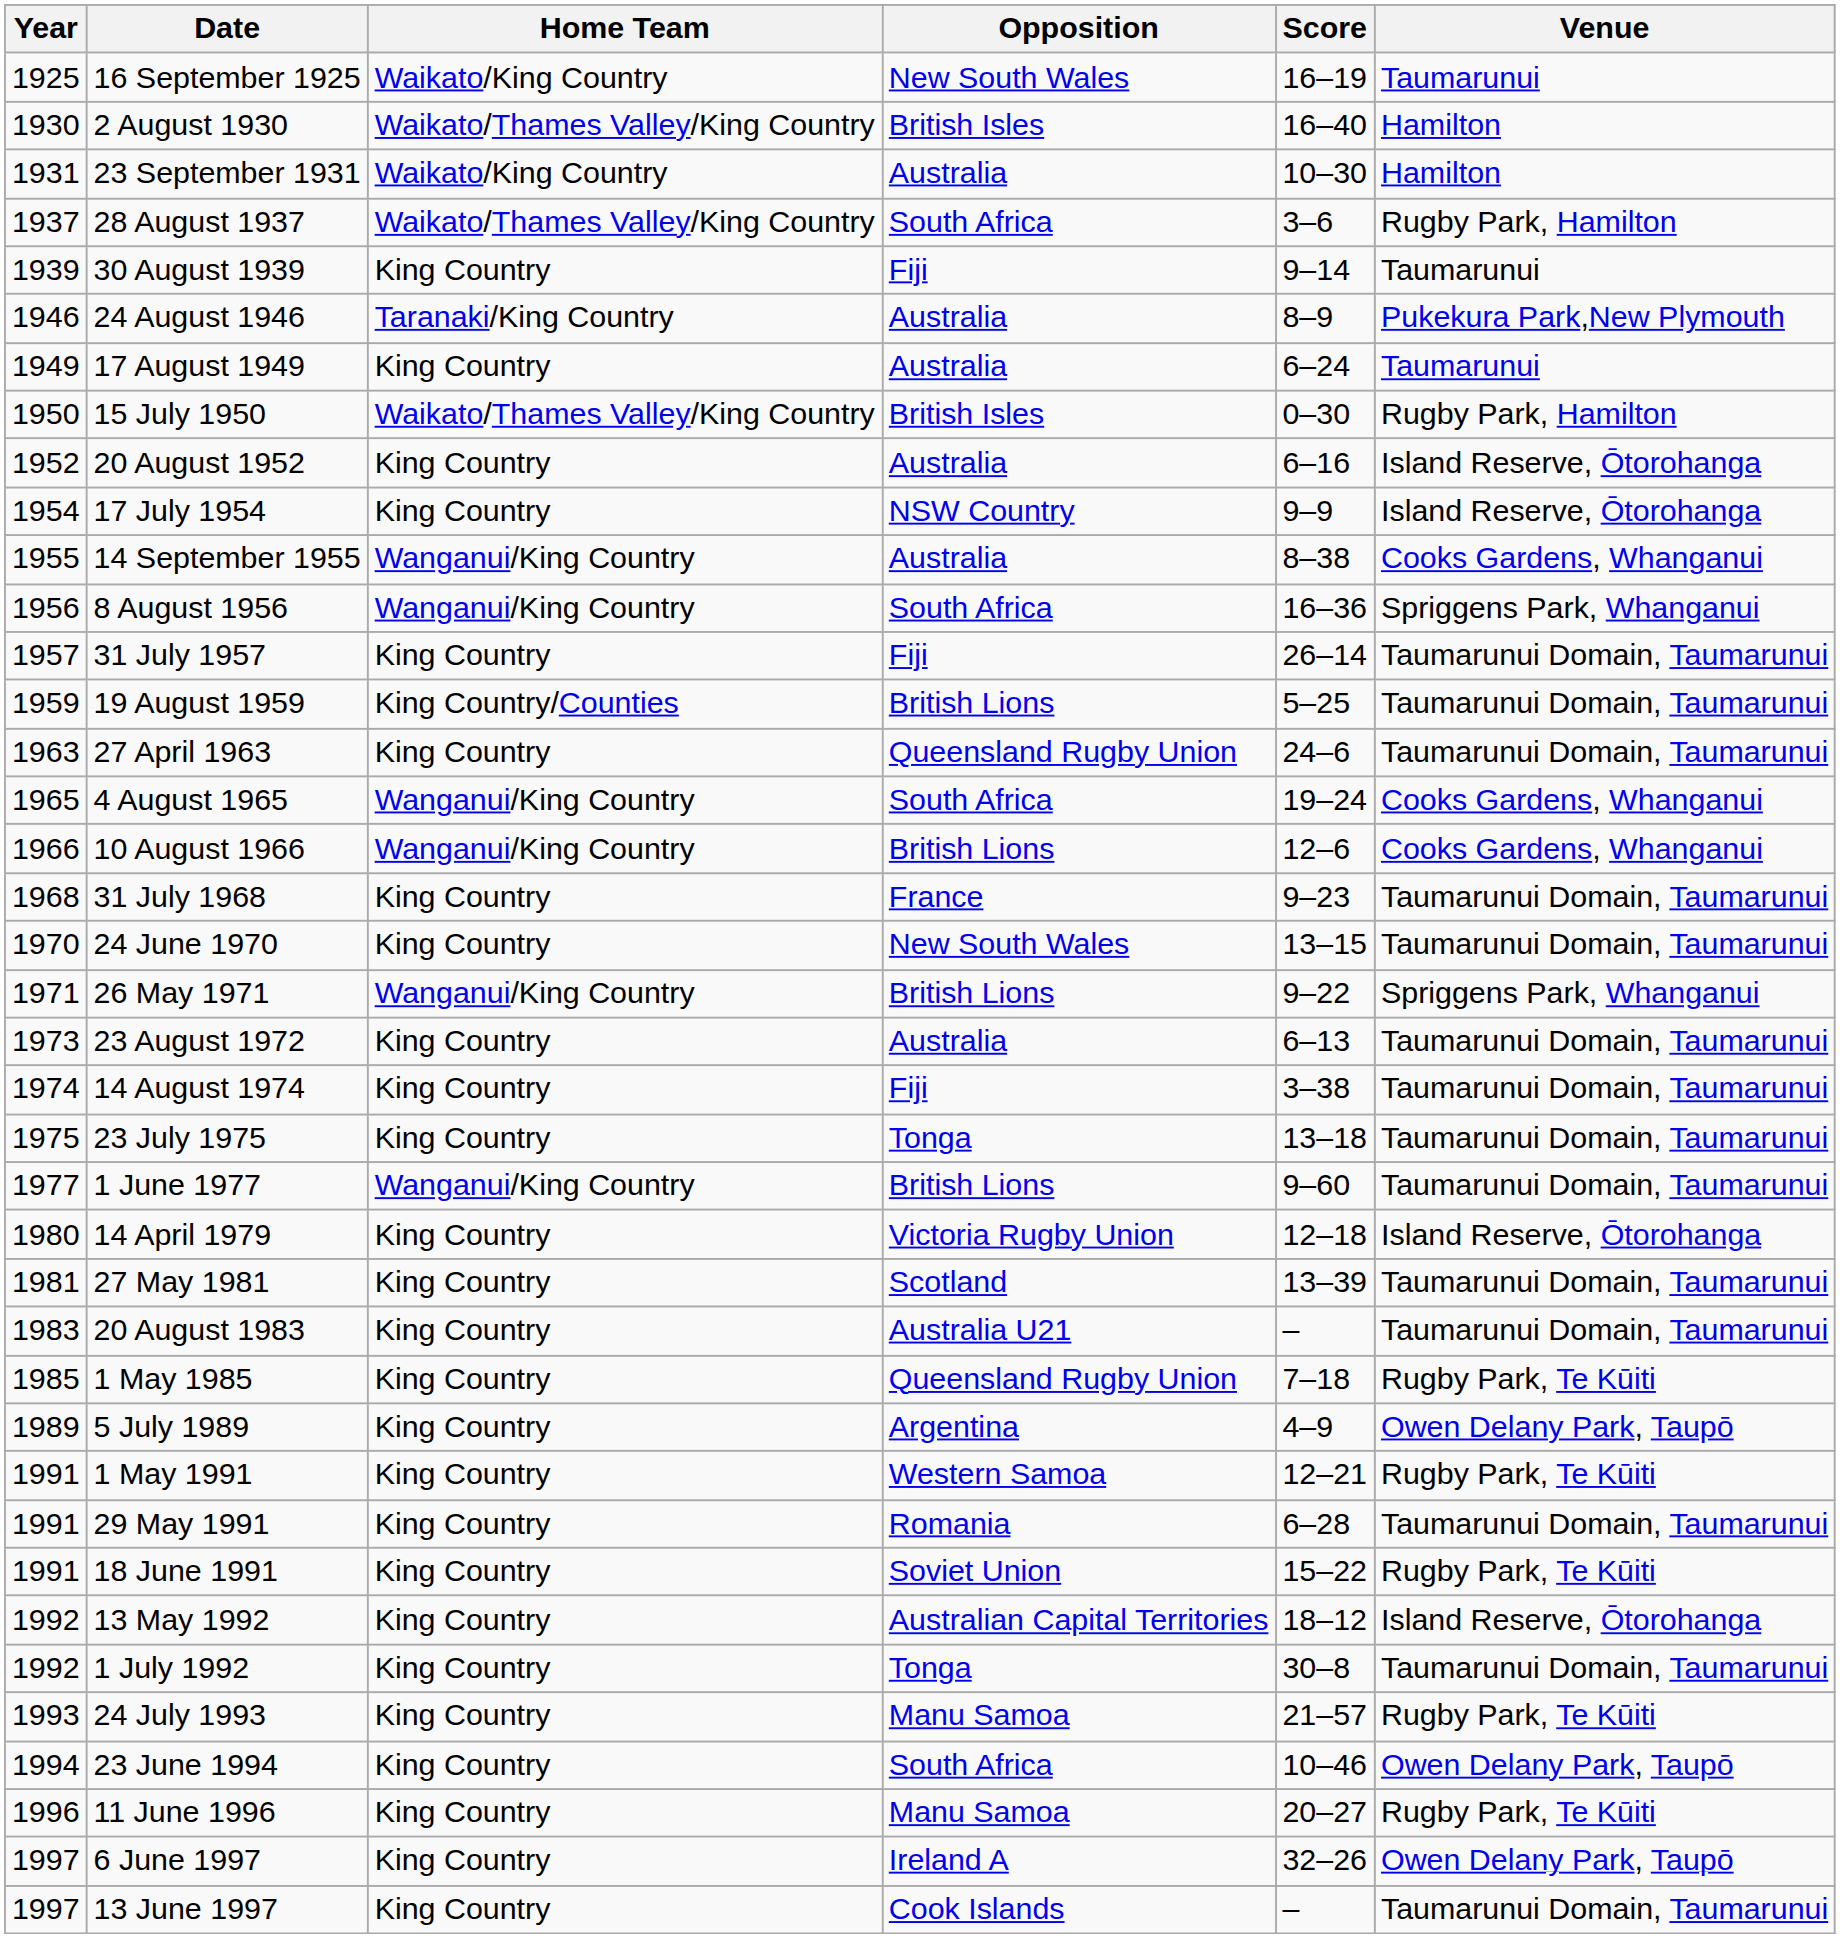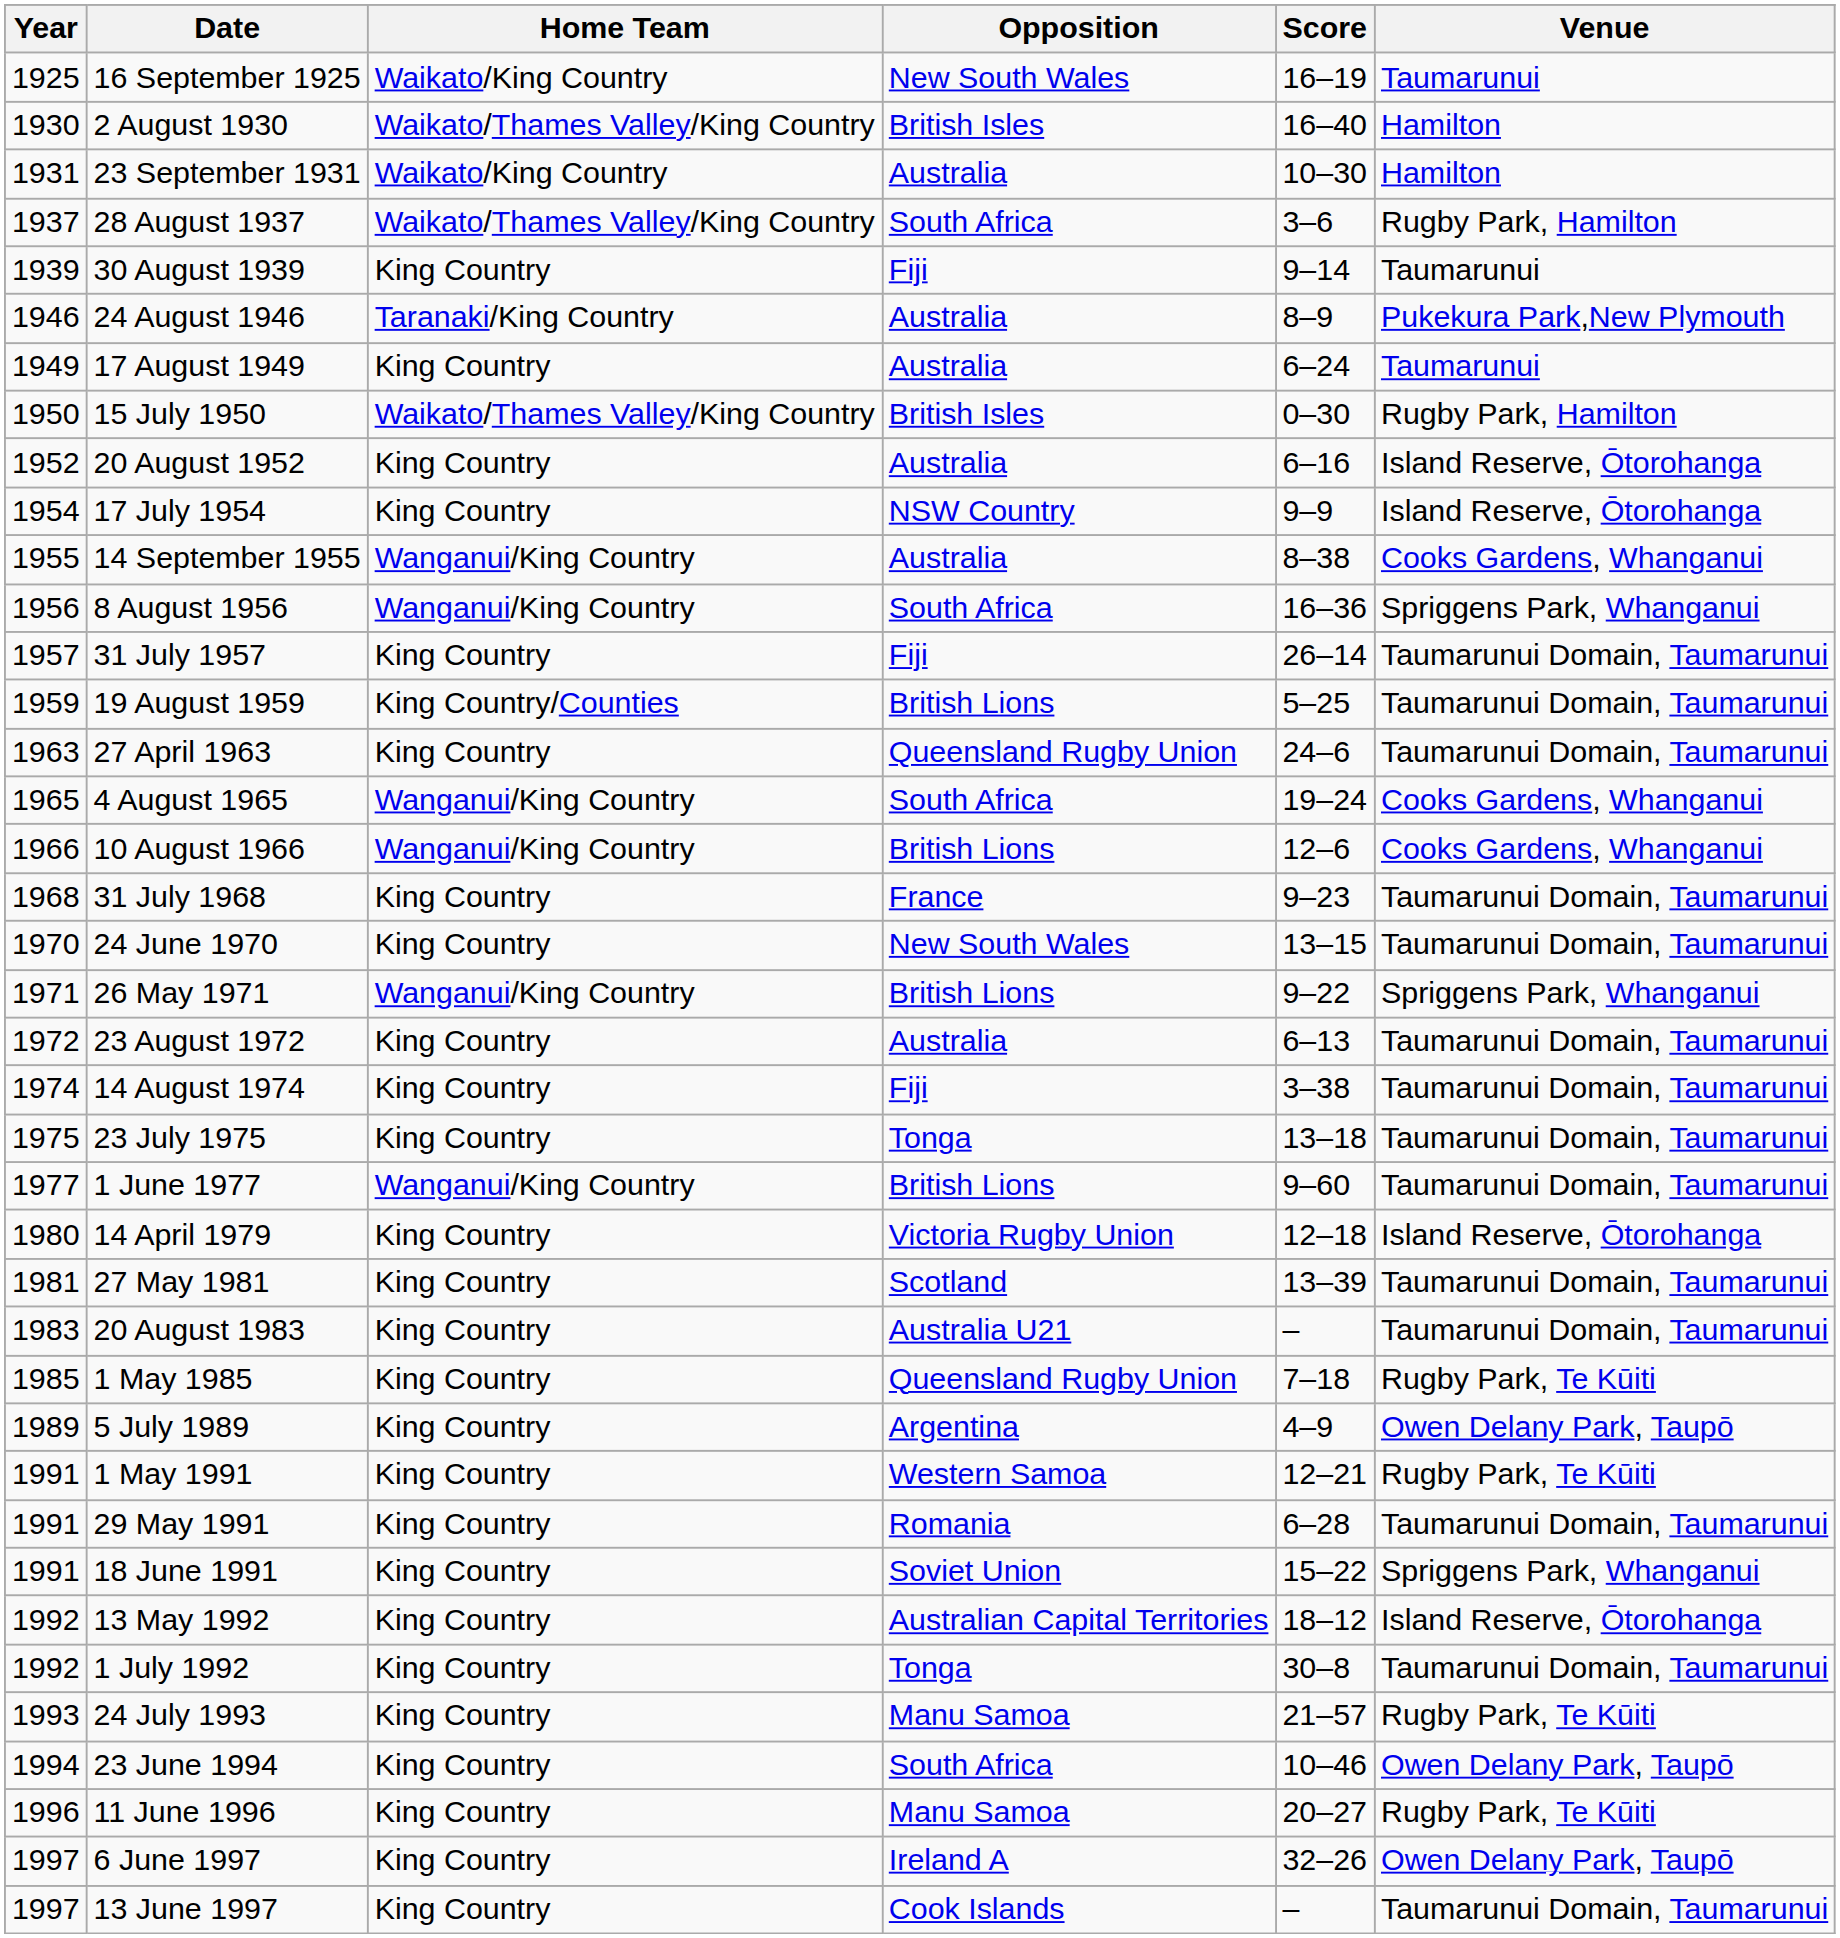 <table class="wikitable sortable">
 <tr>
 <th>Year</th>
 <th>Date</th>
 <th>Home Team</th>
 <th>Opposition</th>
 <th>Score</th>
 <th>Venue</th>
 </tr>
 <tr>
 <td>1925</td>
 <td>16 September 1925</td>
 <td><a href='#'>Waikato</a>/King Country</td>
 <td><a href='#'>New South Wales</a></td>
 <td>16–19</td>
 <td><a href='#'>Taumarunui</a></td>
 </tr>
 <tr>
 <td>1930</td>
 <td>2 August 1930</td>
 <td><a href='#'>Waikato</a>/<a href='#'>Thames Valley</a>/King Country</td>
 <td><a href='#'>British Isles</a></td>
 <td>16–40</td>
 <td><a href='#'>Hamilton</a></td>
 </tr>
 <tr>
 <td>1931</td>
 <td>23 September 1931</td>
 <td><a href='#'>Waikato</a>/King Country</td>
 <td><a href='#'>Australia</a></td>
 <td>10–30</td>
 <td><a href='#'>Hamilton</a></td>
 </tr>
 <tr>
 <td>1937</td>
 <td>28 August 1937</td>
 <td><a href='#'>Waikato</a>/<a href='#'>Thames Valley</a>/King Country</td>
 <td><a href='#'>South Africa</a></td>
 <td>3–6</td>
 <td>Rugby Park, <a href='#'>Hamilton</a></td>
 </tr>
 <tr>
 <td>1939</td>
 <td>30 August 1939</td>
 <td>King Country</td>
 <td><a href='#'>Fiji</a></td>
 <td>9–14</td>
 <td>Taumarunui</td>
 </tr>
 <tr>
 <td>1946</td>
 <td>24 August 1946</td>
 <td><a href='#'>Taranaki</a>/King Country</td>
 <td><a href='#'>Australia</a></td>
 <td>8–9</td>
 <td><a href='#'>Pukekura Park</a>,<a href='#'>New Plymouth</a></td>
 </tr>
 <tr>
 <td>1949</td>
 <td>17 August 1949</td>
 <td>King Country</td>
 <td><a href='#'>Australia</a></td>
 <td>6–24</td>
 <td><a href='#'>Taumarunui</a></td>
 </tr>
 <tr>
 <td>1950</td>
 <td>15 July 1950</td>
 <td><a href='#'>Waikato</a>/<a href='#'>Thames Valley</a>/King Country</td>
 <td><a href='#'>British Isles</a></td>
 <td>0–30</td>
 <td>Rugby Park, <a href='#'>Hamilton</a></td>
 </tr>
 <tr>
 <td>1952</td>
 <td>20 August 1952</td>
 <td>King Country</td>
 <td><a href='#'>Australia</a></td>
 <td>6–16</td>
 <td>Island Reserve, <a href='#'>Ōtorohanga</a></td>
 </tr>
 <tr>
 <td>1954</td>
 <td>17 July 1954</td>
 <td>King Country</td>
 <td><a href='#'>NSW Country</a></td>
 <td>9–9</td>
 <td>Island Reserve, <a href='#'>Ōtorohanga</a></td>
 </tr>
 <tr>
 <td>1955</td>
 <td>14 September 1955</td>
 <td><a href='#'>Wanganui</a>/King Country</td>
 <td><a href='#'>Australia</a></td>
 <td>8–38</td>
 <td><a href='#'>Cooks Gardens</a>, <a href='#'>Whanganui</a></td>
 </tr>
 <tr>
 <td>1956</td>
 <td>8 August 1956</td>
 <td><a href='#'>Wanganui</a>/King Country</td>
 <td><a href='#'>South Africa</a></td>
 <td>16–36</td>
 <td>Spriggens Park, <a href='#'>Whanganui</a></td>
 </tr>
 <tr>
 <td>1957</td>
 <td>31 July 1957</td>
 <td>King Country</td>
 <td><a href='#'>Fiji</a></td>
 <td>26–14</td>
 <td>Taumarunui Domain, <a href='#'>Taumarunui</a></td>
 </tr>
 <tr>
 <td>1959</td>
 <td>19 August 1959</td>
 <td>King Country/<a href='#'>Counties</a></td>
 <td><a href='#'>British Lions</a></td>
 <td>5–25</td>
 <td>Taumarunui Domain, <a href='#'>Taumarunui</a></td>
 </tr>
 <tr>
 <td>1963</td>
 <td>27 April 1963</td>
 <td>King Country</td>
 <td><a href='#'>Queensland Rugby Union</a></td>
 <td>24–6</td>
 <td>Taumarunui Domain, <a href='#'>Taumarunui</a></td>
 </tr>
 <tr>
 <td>1965</td>
 <td>4 August 1965</td>
 <td><a href='#'>Wanganui</a>/King Country</td>
 <td><a href='#'>South Africa</a></td>
 <td>19–24</td>
 <td><a href='#'>Cooks Gardens</a>, <a href='#'>Whanganui</a></td>
 </tr>
 <tr>
 <td>1966</td>
 <td>10 August 1966</td>
 <td><a href='#'>Wanganui</a>/King Country</td>
 <td><a href='#'>British Lions</a></td>
 <td>12–6</td>
 <td><a href='#'>Cooks Gardens</a>, <a href='#'>Whanganui</a></td>
 </tr>
 <tr>
 <td>1968</td>
 <td>31 July 1968</td>
 <td>King Country</td>
 <td><a href='#'>France</a></td>
 <td>9–23</td>
 <td>Taumarunui Domain, <a href='#'>Taumarunui</a></td>
 </tr>
 <tr>
 <td>1970</td>
 <td>24 June 1970</td>
 <td>King Country</td>
 <td><a href='#'>New South Wales</a></td>
 <td>13–15</td>
 <td>Taumarunui Domain, <a href='#'>Taumarunui</a></td>
 </tr>
 <tr>
 <td>1971</td>
 <td>26 May 1971</td>
 <td><a href='#'>Wanganui</a>/King Country</td>
 <td><a href='#'>British Lions</a></td>
 <td>9–22</td>
 <td>Spriggens Park, <a href='#'>Whanganui</a></td>
 </tr>
 <tr>
-<td>1973</td>
+<td>1972</td>
 <td>23 August 1972</td>
 <td>King Country</td>
 <td><a href='#'>Australia</a></td>
 <td>6–13</td>
 <td>Taumarunui Domain, <a href='#'>Taumarunui</a></td>
 </tr>
 <tr>
 <td>1974</td>
 <td>14 August 1974</td>
 <td>King Country</td>
 <td><a href='#'>Fiji</a></td>
 <td>3–38</td>
 <td>Taumarunui Domain, <a href='#'>Taumarunui</a></td>
 </tr>
 <tr>
 <td>1975</td>
 <td>23 July 1975</td>
 <td>King Country</td>
 <td><a href='#'>Tonga</a></td>
 <td>13–18</td>
 <td>Taumarunui Domain, <a href='#'>Taumarunui</a></td>
 </tr>
 <tr>
 <td>1977</td>
 <td>1 June 1977</td>
 <td><a href='#'>Wanganui</a>/King Country</td>
 <td><a href='#'>British Lions</a></td>
 <td>9–60</td>
 <td>Taumarunui Domain, <a href='#'>Taumarunui</a></td>
 </tr>
 <tr>
 <td>1980</td>
 <td>14 April 1979</td>
 <td>King Country</td>
 <td><a href='#'>Victoria Rugby Union</a></td>
 <td>12–18</td>
 <td>Island Reserve, <a href='#'>Ōtorohanga</a></td>
 </tr>
 <tr>
 <td>1981</td>
 <td>27 May 1981</td>
 <td>King Country</td>
 <td><a href='#'>Scotland</a></td>
 <td>13–39</td>
 <td>Taumarunui Domain, <a href='#'>Taumarunui</a></td>
 </tr>
 <tr>
 <td>1983</td>
 <td>20 August 1983</td>
 <td>King Country</td>
 <td><a href='#'>Australia U21</a></td>
 <td>–</td>
 <td>Taumarunui Domain, <a href='#'>Taumarunui</a></td>
 </tr>
 <tr>
 <td>1985</td>
 <td>1 May 1985</td>
 <td>King Country</td>
 <td><a href='#'>Queensland Rugby Union</a></td>
 <td>7–18</td>
 <td>Rugby Park, <a href='#'>Te Kūiti</a></td>
 </tr>
 <tr>
 <td>1989</td>
 <td>5 July 1989</td>
 <td>King Country</td>
 <td><a href='#'>Argentina</a></td>
 <td>4–9</td>
 <td><a href='#'>Owen Delany Park</a>, <a href='#'>Taupō</a></td>
 </tr>
 <tr>
 <td>1991</td>
 <td>1 May 1991</td>
 <td>King Country</td>
 <td><a href='#'>Western Samoa</a></td>
 <td>12–21</td>
 <td>Rugby Park, <a href='#'>Te Kūiti</a></td>
 </tr>
 <tr>
 <td>1991</td>
 <td>29 May 1991</td>
 <td>King Country</td>
 <td><a href='#'>Romania</a></td>
 <td>6–28</td>
 <td>Taumarunui Domain, <a href='#'>Taumarunui</a></td>
 </tr>
 <tr>
 <td>1991</td>
 <td>18 June 1991</td>
 <td>King Country</td>
 <td><a href='#'>Soviet Union</a></td>
 <td>15–22</td>
-<td>Rugby Park, <a href='#'>Te Kūiti</a></td>
+<td>Spriggens Park, <a href='#'>Whanganui</a></td>
 </tr>
 <tr>
 <td>1992</td>
 <td>13 May 1992</td>
 <td>King Country</td>
 <td><a href='#'>Australian Capital Territories</a></td>
 <td>18–12</td>
 <td>Island Reserve, <a href='#'>Ōtorohanga</a></td>
 </tr>
 <tr>
 <td>1992</td>
 <td>1 July 1992</td>
 <td>King Country</td>
 <td><a href='#'>Tonga</a></td>
 <td>30–8</td>
 <td>Taumarunui Domain, <a href='#'>Taumarunui</a></td>
 </tr>
 <tr>
 <td>1993</td>
 <td>24 July 1993</td>
 <td>King Country</td>
 <td><a href='#'>Manu Samoa</a></td>
 <td>21–57</td>
 <td>Rugby Park, <a href='#'>Te Kūiti</a></td>
 </tr>
 <tr>
 <td>1994</td>
 <td>23 June 1994</td>
 <td>King Country</td>
 <td><a href='#'>South Africa</a></td>
 <td>10–46</td>
 <td><a href='#'>Owen Delany Park</a>, <a href='#'>Taupō</a></td>
 </tr>
 <tr>
 <td>1996</td>
 <td>11 June 1996</td>
 <td>King Country</td>
 <td><a href='#'>Manu Samoa</a></td>
 <td>20–27</td>
 <td>Rugby Park, <a href='#'>Te Kūiti</a></td>
 </tr>
 <tr>
 <td>1997</td>
 <td>6 June 1997</td>
 <td>King Country</td>
 <td><a href='#'>Ireland A</a></td>
 <td>32–26</td>
 <td><a href='#'>Owen Delany Park</a>, <a href='#'>Taupō</a></td>
 </tr>
 <tr>
 <td>1997</td>
 <td>13 June 1997</td>
 <td>King Country</td>
 <td><a href='#'>Cook Islands</a></td>
 <td>–</td>
 <td>Taumarunui Domain, <a href='#'>Taumarunui</a></td>
 </tr>
 </table>
